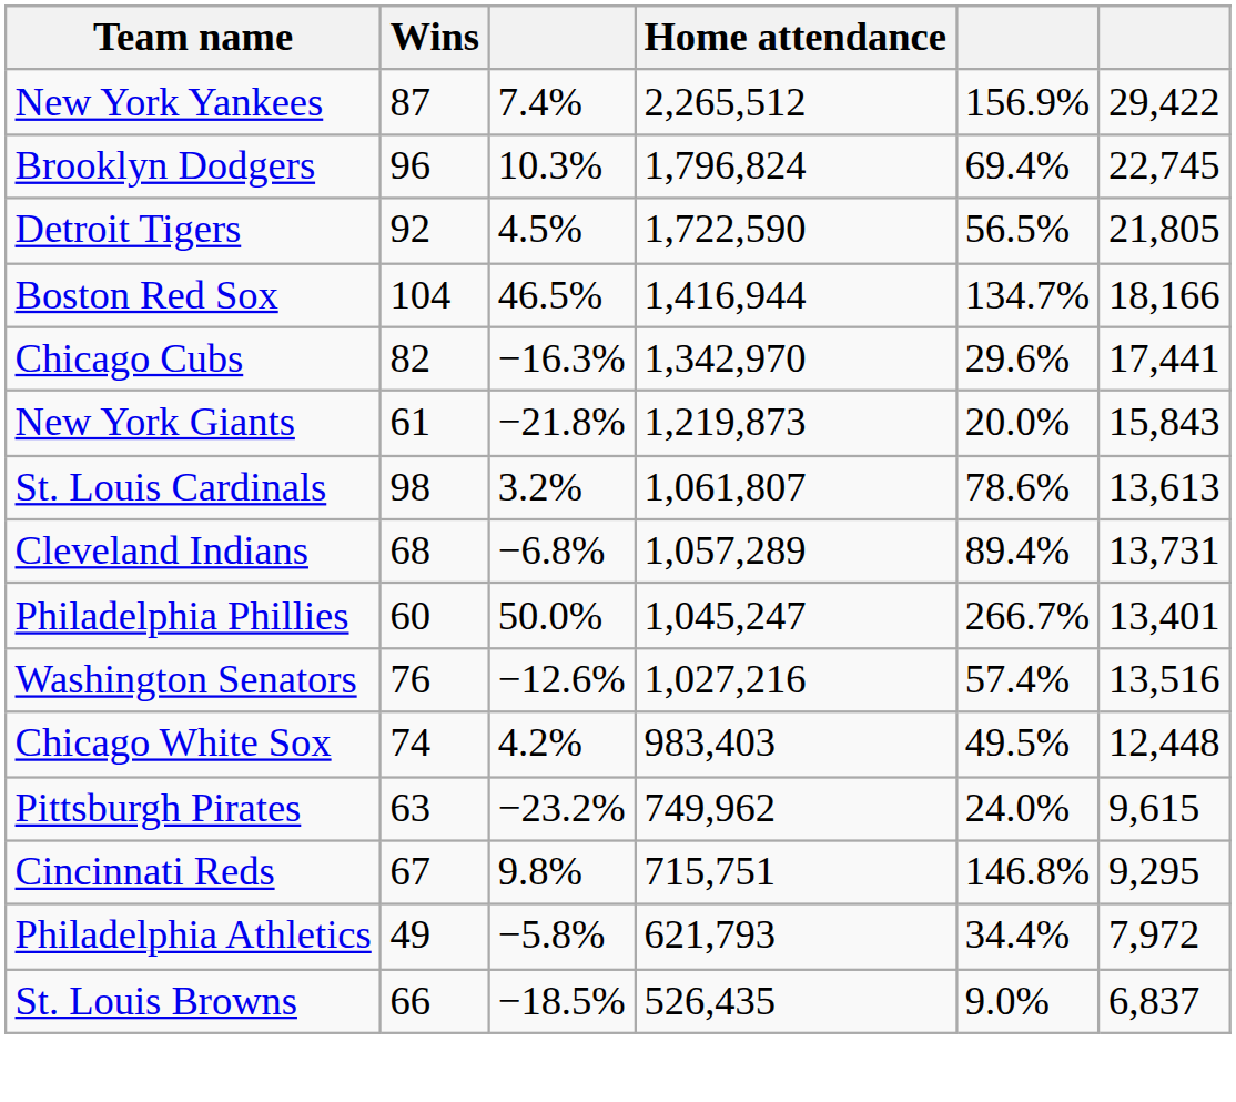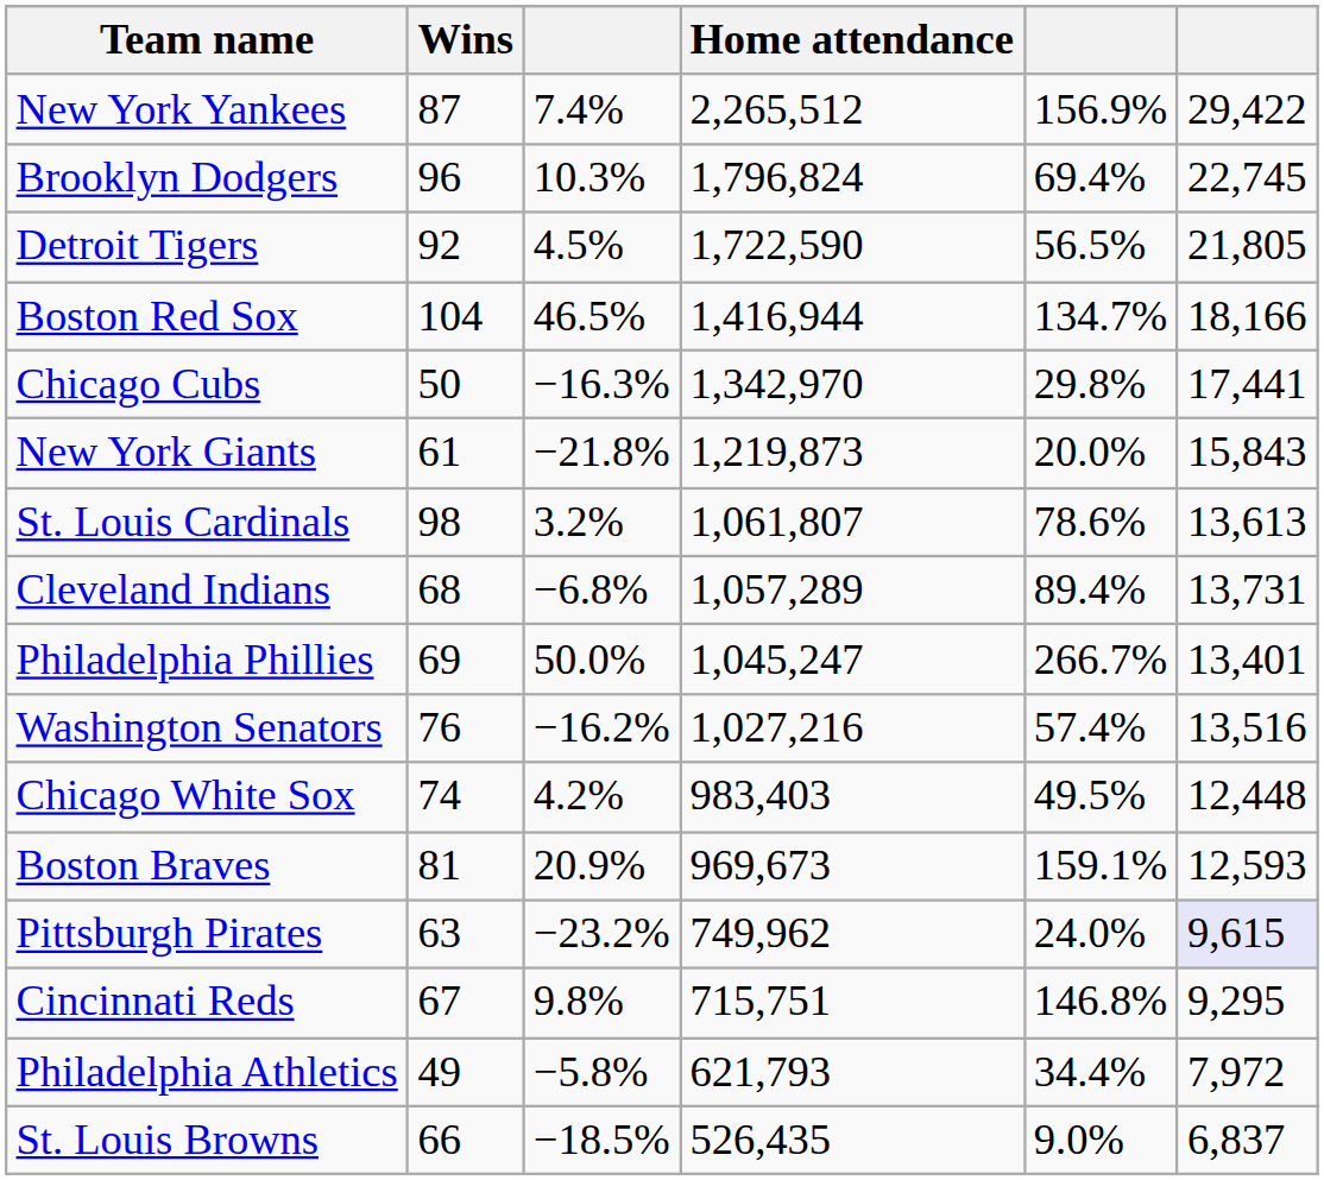 <table class="wikitable sortable">
 <tr style="text-align:center; font-size:larger;">
 </tr>
 <tr>
 <th>Team name</th>
 <th>Wins</th>
 <th></th>
 <th>Home attendance</th>
 <th></th>
 <th></th>
 </tr>
 <tr>
 <td><a href='#'>New York Yankees</a></td>
 <td>87</td>
 <td>7.4%</td>
 <td>2,265,512</td>
 <td>156.9%</td>
 <td>29,422</td>
 </tr>
 <tr>
 <td><a href='#'>Brooklyn Dodgers</a></td>
 <td>96</td>
 <td>10.3%</td>
 <td>1,796,824</td>
 <td>69.4%</td>
 <td>22,745</td>
 </tr>
 <tr>
 <td><a href='#'>Detroit Tigers</a></td>
 <td>92</td>
 <td>4.5%</td>
 <td>1,722,590</td>
 <td>56.5%</td>
 <td>21,805</td>
 </tr>
 <tr>
 <td><a href='#'>Boston Red Sox</a></td>
 <td>104</td>
 <td>46.5%</td>
 <td>1,416,944</td>
 <td>134.7%</td>
 <td>18,166</td>
 </tr>
 <tr>
 <td><a href='#'>Chicago Cubs</a></td>
-<td>82</td>
+<td>50</td>
 <td>−16.3%</td>
 <td>1,342,970</td>
-<td>29.6%</td>
+<td>29.8%</td>
 <td>17,441</td>
 </tr>
 <tr>
 <td><a href='#'>New York Giants</a></td>
 <td>61</td>
 <td>−21.8%</td>
 <td>1,219,873</td>
 <td>20.0%</td>
 <td>15,843</td>
 </tr>
 <tr>
 <td><a href='#'>St. Louis Cardinals</a></td>
 <td>98</td>
 <td>3.2%</td>
 <td>1,061,807</td>
 <td>78.6%</td>
 <td>13,613</td>
 </tr>
 <tr>
 <td><a href='#'>Cleveland Indians</a></td>
 <td>68</td>
 <td>−6.8%</td>
 <td>1,057,289</td>
 <td>89.4%</td>
 <td>13,731</td>
 </tr>
 <tr>
 <td><a href='#'>Philadelphia Phillies</a></td>
-<td>60</td>
+<td>69</td>
 <td>50.0%</td>
 <td>1,045,247</td>
 <td>266.7%</td>
 <td>13,401</td>
 </tr>
 <tr>
 <td><a href='#'>Washington Senators</a></td>
 <td>76</td>
-<td>−12.6%</td>
+<td>−16.2%</td>
 <td>1,027,216</td>
 <td>57.4%</td>
 <td>13,516</td>
 </tr>
 <tr>
 <td><a href='#'>Chicago White Sox</a></td>
 <td>74</td>
 <td>4.2%</td>
 <td>983,403</td>
 <td>49.5%</td>
 <td>12,448</td>
 </tr>
 <tr>
+<td><a href='#'>Boston Braves</a></td>
+<td>81</td>
+<td>20.9%</td>
+<td>969,673</td>
+<td>159.1%</td>
+<td>12,593</td>
+</tr>
+<tr>
 <td><a href='#'>Pittsburgh Pirates</a></td>
 <td>63</td>
 <td>−23.2%</td>
 <td>749,962</td>
 <td>24.0%</td>
-<td>9,615</td>
+<td style="background: lavender;">9,615</td>
 </tr>
 <tr>
 <td><a href='#'>Cincinnati Reds</a></td>
 <td>67</td>
 <td>9.8%</td>
 <td>715,751</td>
 <td>146.8%</td>
 <td>9,295</td>
 </tr>
 <tr>
 <td><a href='#'>Philadelphia Athletics</a></td>
 <td>49</td>
 <td>−5.8%</td>
 <td>621,793</td>
 <td>34.4%</td>
 <td>7,972</td>
 </tr>
 <tr>
 <td><a href='#'>St. Louis Browns</a></td>
 <td>66</td>
 <td>−18.5%</td>
 <td>526,435</td>
 <td>9.0%</td>
 <td>6,837</td>
 </tr>
 </table>
